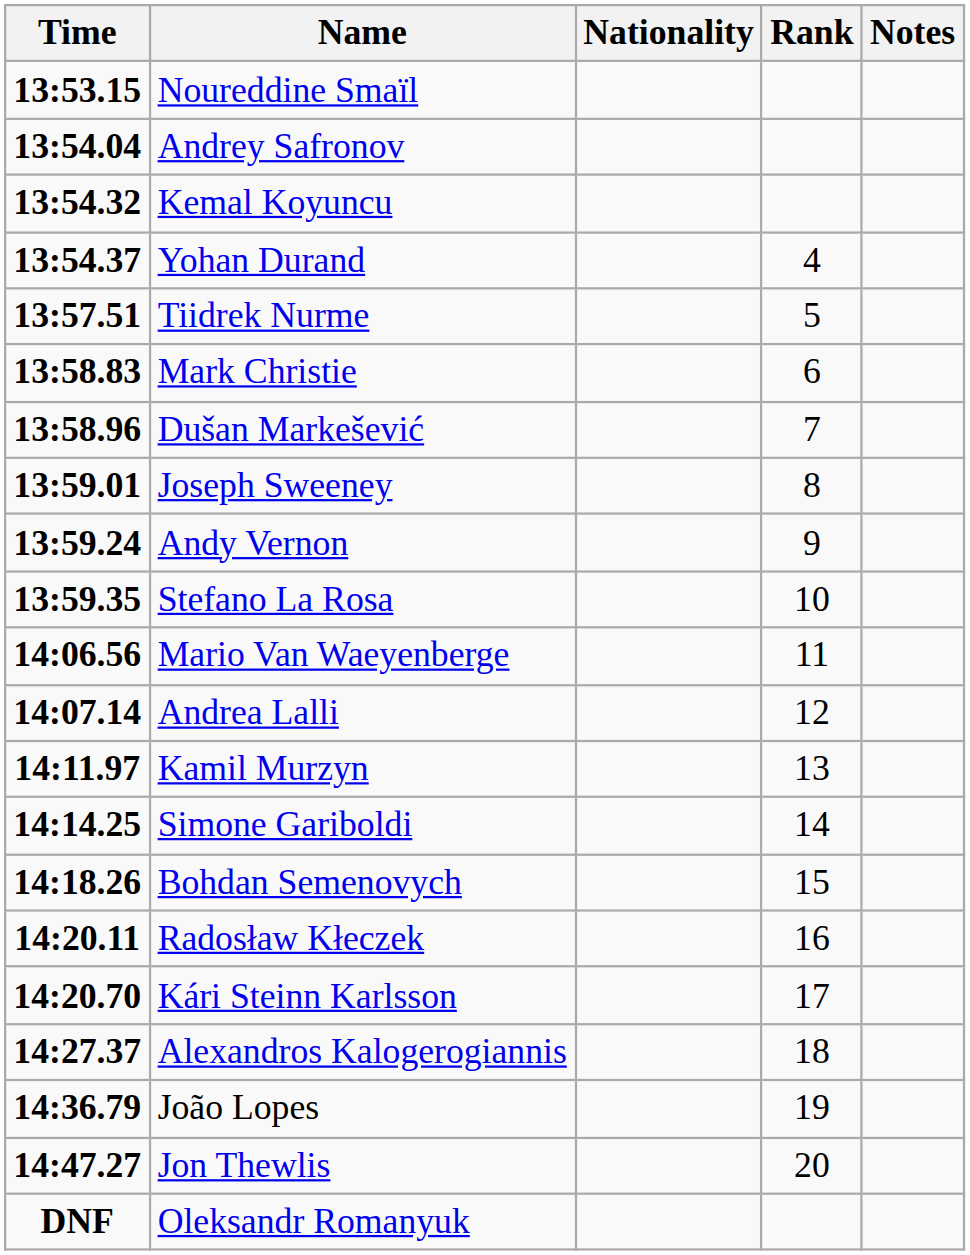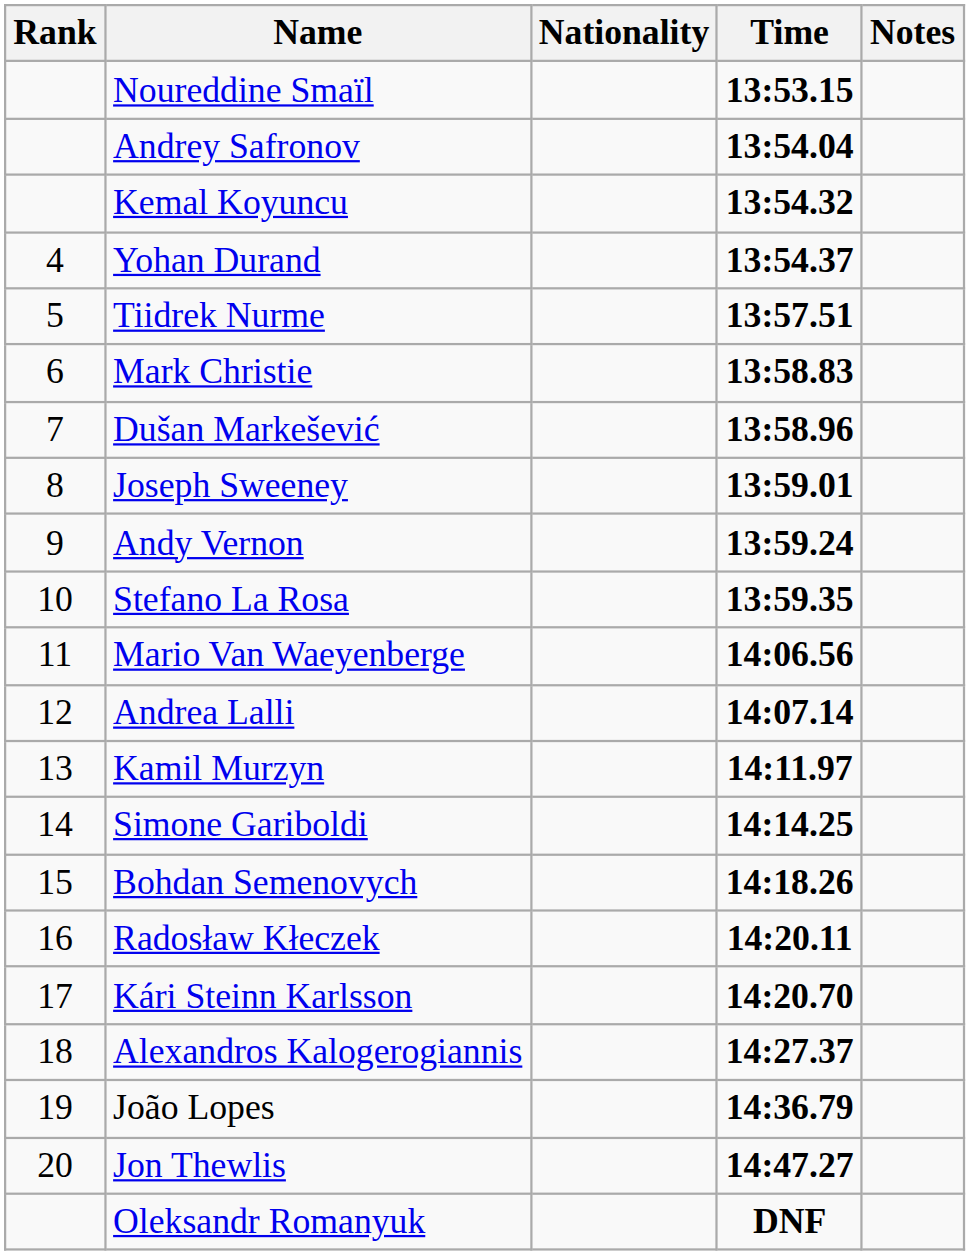 <table class="wikitable sortable" style="text-align:center">
 <tr>
-<th>Time</th>
+<th>Rank</th>
 <th>Name</th>
 <th>Nationality</th>
-<th>Rank</th>
+<th>Time</th>
 <th>Notes</th>
 </tr>
 <tr>
-<td><strong>13:53.15</strong></td>
+<td></td>
 <td align=left><a href='#'>Noureddine Smaïl</a></td>
 <td align=left></td>
-<td></td>
+<td><strong>13:53.15</strong></td>
 <td></td>
 </tr>
 <tr>
-<td><strong>13:54.04</strong></td>
+<td></td>
 <td align=left><a href='#'>Andrey Safronov</a></td>
 <td align=left></td>
-<td></td>
+<td><strong>13:54.04</strong></td>
 <td></td>
 </tr>
 <tr>
-<td><strong>13:54.32</strong></td>
+<td></td>
 <td align=left><a href='#'>Kemal Koyuncu</a></td>
 <td align=left></td>
-<td></td>
+<td><strong>13:54.32</strong></td>
 <td></td>
 </tr>
 <tr>
-<td><strong>13:54.37</strong></td>
+<td>4</td>
 <td align=left><a href='#'>Yohan Durand</a></td>
 <td align=left></td>
-<td>4</td>
+<td><strong>13:54.37</strong></td>
 <td></td>
 </tr>
 <tr>
-<td><strong>13:57.51</strong></td>
+<td>5</td>
 <td align=left><a href='#'>Tiidrek Nurme</a></td>
 <td align=left></td>
-<td>5</td>
+<td><strong>13:57.51</strong></td>
 <td></td>
 </tr>
 <tr>
-<td><strong>13:58.83</strong></td>
+<td>6</td>
 <td align=left><a href='#'>Mark Christie</a></td>
 <td align=left></td>
-<td>6</td>
+<td><strong>13:58.83</strong></td>
 <td></td>
 </tr>
 <tr>
-<td><strong>13:58.96</strong></td>
+<td>7</td>
 <td align=left><a href='#'>Dušan Markešević</a></td>
 <td align=left></td>
-<td>7</td>
+<td><strong>13:58.96</strong></td>
 <td></td>
 </tr>
 <tr>
-<td><strong>13:59.01</strong></td>
+<td>8</td>
 <td align=left><a href='#'>Joseph Sweeney</a></td>
 <td align=left></td>
-<td>8</td>
+<td><strong>13:59.01</strong></td>
 <td></td>
 </tr>
 <tr>
-<td><strong>13:59.24</strong></td>
+<td>9</td>
 <td align=left><a href='#'>Andy Vernon</a></td>
 <td align=left></td>
-<td>9</td>
+<td><strong>13:59.24</strong></td>
 <td></td>
 </tr>
 <tr>
-<td><strong>13:59.35</strong></td>
+<td>10</td>
 <td align=left><a href='#'>Stefano La Rosa</a></td>
 <td align=left></td>
-<td>10</td>
+<td><strong>13:59.35</strong></td>
 <td></td>
 </tr>
 <tr>
-<td><strong>14:06.56</strong></td>
+<td>11</td>
 <td align=left><a href='#'>Mario Van Waeyenberge</a></td>
 <td align=left></td>
-<td>11</td>
+<td><strong>14:06.56</strong></td>
 <td></td>
 </tr>
 <tr>
-<td><strong>14:07.14</strong></td>
+<td>12</td>
 <td align=left><a href='#'>Andrea Lalli</a></td>
 <td align=left></td>
-<td>12</td>
+<td><strong>14:07.14</strong></td>
 <td></td>
 </tr>
 <tr>
-<td><strong>14:11.97</strong></td>
+<td>13</td>
 <td align=left><a href='#'>Kamil Murzyn</a></td>
 <td align=left></td>
-<td>13</td>
+<td><strong>14:11.97</strong></td>
 <td></td>
 </tr>
 <tr>
-<td><strong>14:14.25</strong></td>
+<td>14</td>
 <td align=left><a href='#'>Simone Gariboldi</a></td>
 <td align=left></td>
-<td>14</td>
+<td><strong>14:14.25</strong></td>
 <td></td>
 </tr>
 <tr>
-<td><strong>14:18.26</strong></td>
+<td>15</td>
 <td align=left><a href='#'>Bohdan Semenovych</a></td>
 <td align=left></td>
-<td>15</td>
+<td><strong>14:18.26</strong></td>
 <td></td>
 </tr>
 <tr>
-<td><strong>14:20.11</strong></td>
+<td>16</td>
 <td align=left><a href='#'>Radosław Kłeczek</a></td>
 <td align=left></td>
-<td>16</td>
+<td><strong>14:20.11</strong></td>
 <td></td>
 </tr>
 <tr>
-<td><strong>14:20.70</strong></td>
+<td>17</td>
 <td align=left><a href='#'>Kári Steinn Karlsson</a></td>
 <td align=left></td>
-<td>17</td>
+<td><strong>14:20.70</strong></td>
 <td></td>
 </tr>
 <tr>
-<td><strong>14:27.37</strong></td>
+<td>18</td>
 <td align=left><a href='#'>Alexandros Kalogerogiannis</a></td>
 <td align=left></td>
-<td>18</td>
+<td><strong>14:27.37</strong></td>
 <td></td>
 </tr>
 <tr>
-<td><strong>14:36.79</strong></td>
+<td>19</td>
 <td align=left>João Lopes</td>
 <td align=left></td>
-<td>19</td>
+<td><strong>14:36.79</strong></td>
 <td></td>
 </tr>
 <tr>
-<td><strong>14:47.27</strong></td>
+<td>20</td>
 <td align=left><a href='#'>Jon Thewlis</a></td>
 <td align=left></td>
-<td>20</td>
+<td><strong>14:47.27</strong></td>
 <td></td>
 </tr>
 <tr>
-<td><strong>DNF</strong></td>
+<td></td>
 <td align=left><a href='#'>Oleksandr Romanyuk</a></td>
 <td align=left></td>
-<td></td>
+<td><strong>DNF</strong></td>
 <td></td>
 </tr>
 </table>
